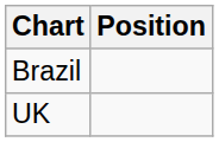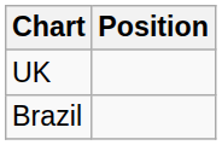 <table class="wikitable">
 <tr>
 <th>Chart</th>
 <th>Position</th>
 </tr>
 <tr>
+<td>UK</td>
+<td></td>
+</tr>
+<tr>
 <td>Brazil</td>
 <td></td>
 </tr>
-<tr>
-<td>UK</td>
-<td></td>
-</tr>
 </table>
